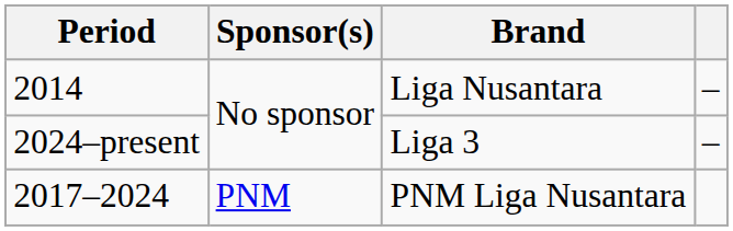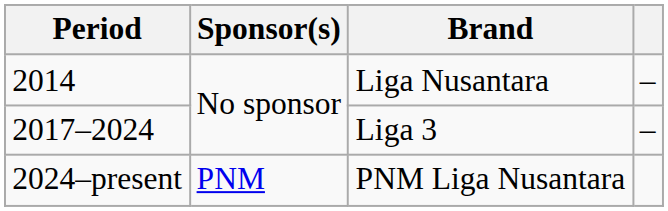 <table class="wikitable">
 <tr>
 <th>Period</th>
 <th>Sponsor(s)</th>
 <th>Brand</th>
 <th></th>
 </tr>
 <tr>
 <td>2014</td>
 <td rowspan="2">No sponsor</td>
 <td>Liga Nusantara</td>
 <td>–</td>
 </tr>
 <tr>
-<td>2024–present</td>
+<td>2017–2024</td>
 <td>Liga 3</td>
 <td>–</td>
 </tr>
 <tr>
-<td>2017–2024</td>
+<td>2024–present</td>
 <td><a href='#'>PNM</a></td>
 <td>PNM Liga Nusantara</td>
 </tr>
 </table>
